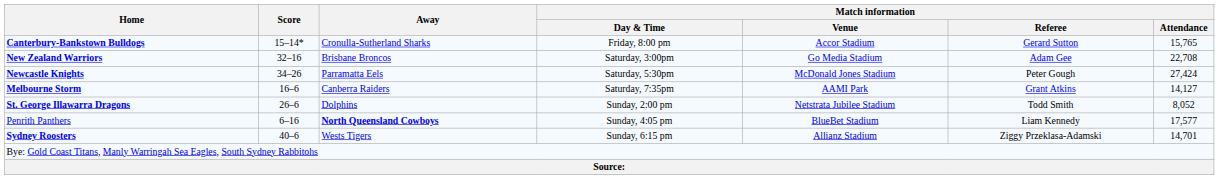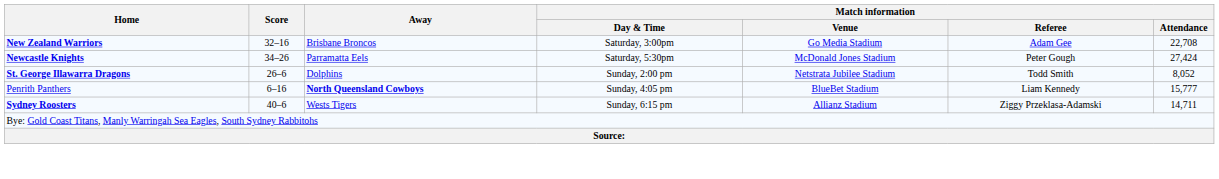 <table class="wikitable" style="border-collapse:collapse; text-align:center; width:100%;">
 <tr style="text-align:center; background:#f5faff;"  style="background:#c1d8ff;">
 <th rowspan="2">Home</th>
 <th rowspan="2">Score</th>
 <th rowspan="2">Away</th>
 <th colspan="4">Match information</th>
 </tr>
 <tr>
 <th width="17%">Day & Time</th>
 <th width="17%">Venue</th>
 <th width="17%">Referee</th>
 <th width="5%">Attendance</th>
-</tr>
-<tr style="text-align:center; background:#f5faff;">
-<td align="left"><strong> <a href='#'>Canterbury-Bankstown Bulldogs</a></strong></td>
-<td>15–14*</td>
-<td align="left"> <a href='#'>Cronulla-Sutherland Sharks</a></td>
-<td>Friday, 8:00 pm</td>
-<td><a href='#'>Accor Stadium</a></td>
-<td><a href='#'>Gerard Sutton</a></td>
-<td>15,765</td>
 </tr>
 <tr style="text-align:center; background:#f5faff;">
 <td align="left"><strong> <a href='#'>New Zealand Warriors</a></strong></td>
 <td>32–16</td>
 <td align="left"> <a href='#'>Brisbane Broncos</a></td>
 <td>Saturday, 3:00pm</td>
 <td><a href='#'>Go Media Stadium</a></td>
 <td><a href='#'>Adam Gee</a></td>
 <td>22,708</td>
 </tr>
 <tr style="text-align:center; background:#f5faff;">
 <td align="left"><strong> <a href='#'>Newcastle Knights</a></strong></td>
 <td>34–26</td>
 <td align="left"> <a href='#'>Parramatta Eels</a></td>
 <td>Saturday, 5:30pm</td>
 <td><a href='#'>McDonald Jones Stadium</a></td>
 <td>Peter Gough</td>
 <td>27,424</td>
 </tr>
 <tr style="text-align:center; background:#f5faff;">
-<td align="left"><strong> <a href='#'>Melbourne Storm</a></strong></td>
-<td>16–6</td>
-<td align="left"> <a href='#'>Canberra Raiders</a></td>
-<td>Saturday, 7:35pm</td>
-<td><a href='#'>AAMI Park</a></td>
-<td><a href='#'>Grant Atkins</a></td>
-<td>14,127</td>
-</tr>
-<tr style="text-align:center; background:#f5faff;">
 <td align="left"><strong> <a href='#'>St. George Illawarra Dragons</a></strong></td>
 <td>26–6</td>
 <td align="left"> <a href='#'>Dolphins</a></td>
 <td>Sunday, 2:00 pm</td>
 <td><a href='#'>Netstrata Jubilee Stadium</a></td>
 <td>Todd Smith</td>
 <td>8,052</td>
 </tr>
 <tr style="text-align:center; background:#f5faff;">
 <td align="left"> <a href='#'>Penrith Panthers</a></td>
 <td>6–16</td>
 <td align="left"><strong> <a href='#'>North Queensland Cowboys</a></strong></td>
 <td>Sunday, 4:05 pm</td>
 <td><a href='#'>BlueBet Stadium</a></td>
 <td>Liam Kennedy</td>
-<td>17,577</td>
+<td>15,777</td>
 </tr>
 <tr style="text-align:center; background:#f5faff;">
 <td align="left"><strong> <a href='#'>Sydney Roosters</a></strong></td>
 <td>40–6</td>
 <td align="left"> <a href='#'>Wests Tigers</a></td>
 <td>Sunday, 6:15 pm</td>
 <td><a href='#'>Allianz Stadium</a></td>
 <td>Ziggy Przeklasa-Adamski</td>
-<td>14,701</td>
+<td>14,711</td>
 </tr>
 <tr style="text-align:center; background:#f5faff;">
 <td colspan="7" align="left">Bye:  <a href='#'>Gold Coast Titans</a>,  <a href='#'>Manly Warringah Sea Eagles</a>,  <a href='#'>South Sydney Rabbitohs</a></td>
 </tr>
 <tr>
 <th colspan="7" align="left">Source:</th>
 </tr>
 </table>
